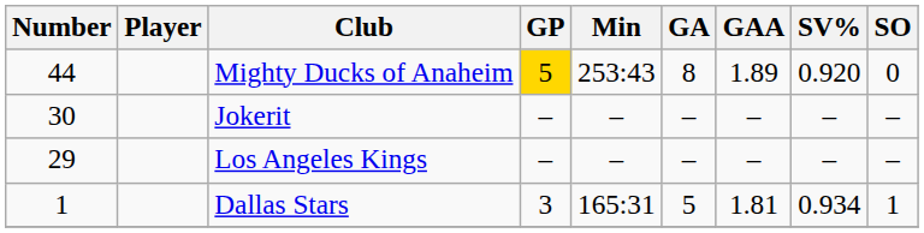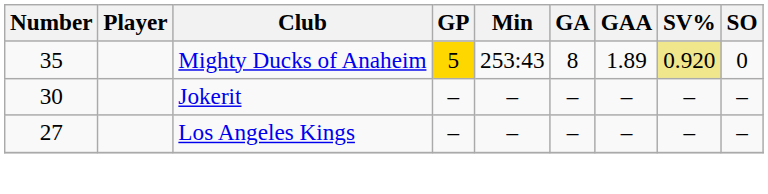 <table class="wikitable sortable" style="text-align: center;">
 <tr>
 <th>Number</th>
 <th>Player</th>
 <th>Club</th>
 <th>GP</th>
 <th>Min</th>
 <th>GA</th>
 <th>GAA</th>
 <th>SV%</th>
 <th>SO</th>
 </tr>
 <tr>
-<td>44</td>
+<td>35</td>
 <td align=left></td>
 <td align=left><a href='#'>Mighty Ducks of Anaheim</a></td>
 <td style="background: gold;">5</td>
 <td>253:43</td>
 <td>8</td>
 <td>1.89</td>
-<td>0.920</td>
+<td style="background: khaki;">0.920</td>
 <td>0</td>
 </tr>
 <tr>
 <td>30</td>
 <td align=left></td>
 <td align=left><a href='#'>Jokerit</a></td>
 <td>–</td>
 <td>–</td>
 <td>–</td>
 <td>–</td>
 <td>–</td>
 <td>–</td>
 </tr>
 <tr>
-<td>29</td>
+<td>27</td>
 <td align=left></td>
 <td align=left><a href='#'>Los Angeles Kings</a></td>
 <td>–</td>
 <td>–</td>
 <td>–</td>
 <td>–</td>
 <td>–</td>
 <td>–</td>
 </tr>
 <tr>
-<td>1</td>
-<td align=left></td>
-<td align=left><a href='#'>Dallas Stars</a></td>
-<td>3</td>
-<td>165:31</td>
-<td>5</td>
-<td>1.81</td>
-<td>0.934</td>
-<td>1</td>
-</tr>
-<tr>
 </tr>
 </table>
